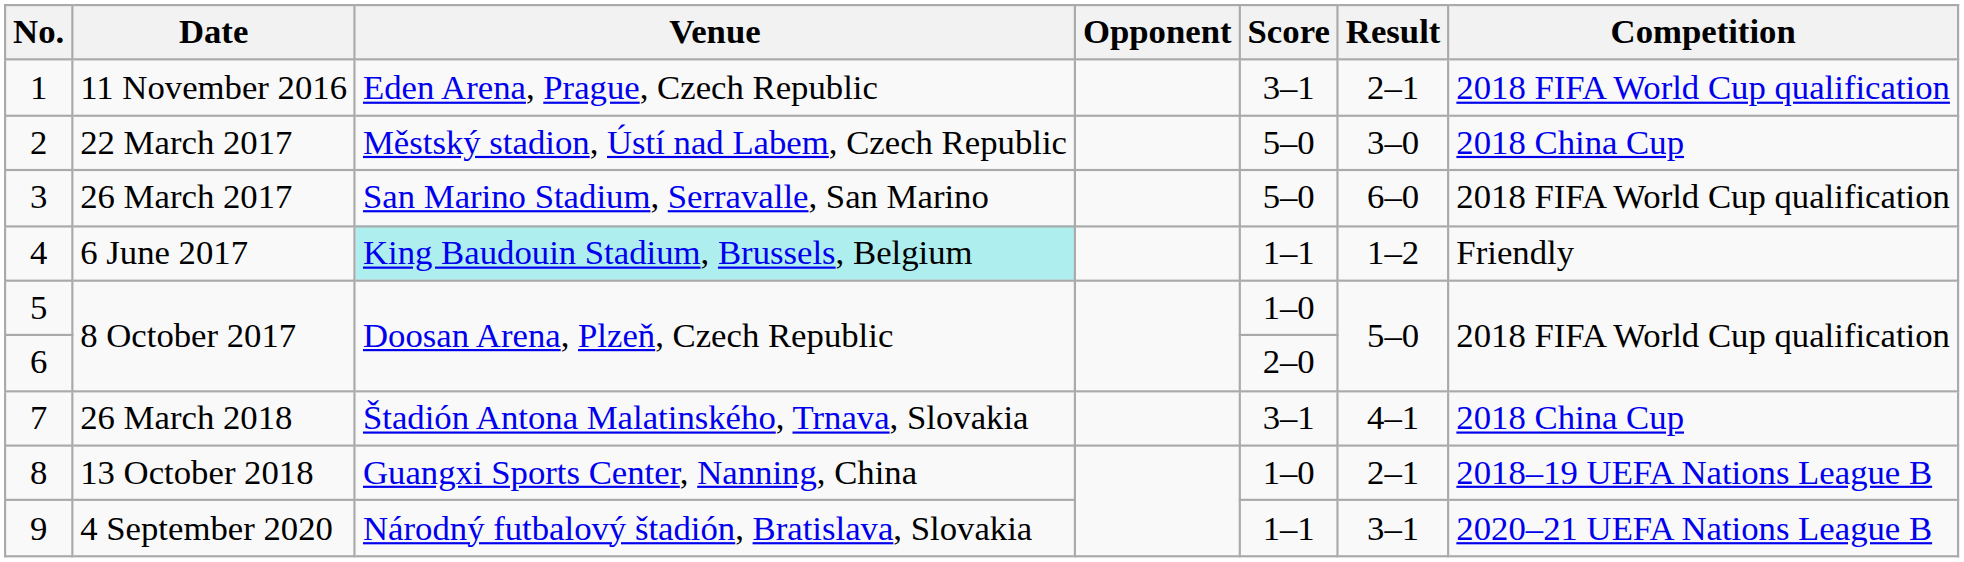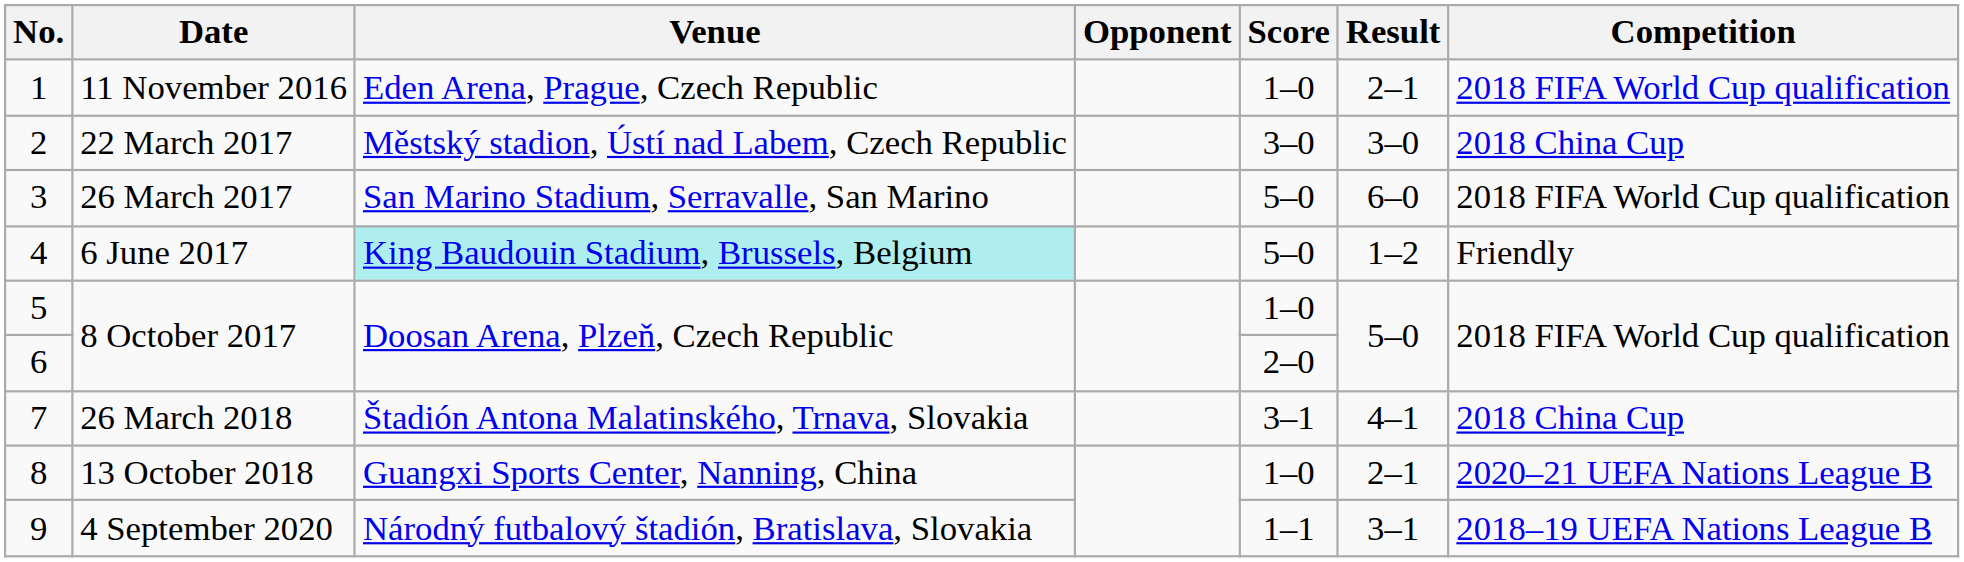 <table class="wikitable sortable">
 <tr>
 <th scope="col">No.</th>
 <th scope="col">Date</th>
 <th scope="col">Venue</th>
 <th scope="col">Opponent</th>
 <th scope="col">Score</th>
 <th scope="col">Result</th>
 <th scope="col">Competition</th>
 </tr>
 <tr>
 <td align="center">1</td>
 <td>11 November 2016</td>
 <td><a href='#'>Eden Arena</a>, <a href='#'>Prague</a>, Czech Republic</td>
 <td></td>
-<td align="center">3–1</td>
+<td align="center">1–0</td>
 <td align="center">2–1</td>
 <td><a href='#'>2018 FIFA World Cup qualification</a></td>
 </tr>
 <tr>
 <td align="center">2</td>
 <td>22 March 2017</td>
 <td><a href='#'>Městský stadion</a>, <a href='#'>Ústí nad Labem</a>, Czech Republic</td>
 <td></td>
-<td align="center">5–0</td>
+<td align="center">3–0</td>
 <td align="center">3–0</td>
 <td><a href='#'>2018 China Cup</a></td>
 </tr>
 <tr>
 <td align="center">3</td>
 <td>26 March 2017</td>
 <td><a href='#'>San Marino Stadium</a>, <a href='#'>Serravalle</a>, San Marino</td>
 <td></td>
 <td align="center">5–0</td>
 <td align="center">6–0</td>
 <td>2018 FIFA World Cup qualification</td>
 </tr>
 <tr>
 <td align="center">4</td>
 <td>6 June 2017</td>
 <td style="background: paleturquoise;"><a href='#'>King Baudouin Stadium</a>, <a href='#'>Brussels</a>, Belgium</td>
 <td></td>
-<td align="center">1–1</td>
+<td align="center">5–0</td>
 <td align="center">1–2</td>
 <td>Friendly</td>
 </tr>
 <tr>
 <td align="center">5</td>
 <td rowspan=2>8 October 2017</td>
 <td rowspan=2><a href='#'>Doosan Arena</a>, <a href='#'>Plzeň</a>, Czech Republic</td>
 <td rowspan=2></td>
 <td align="center">1–0</td>
 <td align=center rowspan=2>5–0</td>
 <td rowspan=2>2018 FIFA World Cup qualification</td>
 </tr>
 <tr>
 <td align="center">6</td>
 <td align="center">2–0</td>
 </tr>
 <tr>
 <td align="center">7</td>
 <td>26 March 2018</td>
 <td><a href='#'>Štadión Antona Malatinského</a>, <a href='#'>Trnava</a>, Slovakia</td>
 <td></td>
 <td align="center">3–1</td>
 <td align="center">4–1</td>
 <td><a href='#'>2018 China Cup</a></td>
 </tr>
 <tr>
 <td align="center">8</td>
 <td>13 October 2018</td>
 <td><a href='#'>Guangxi Sports Center</a>, <a href='#'>Nanning</a>, China</td>
 <td rowspan=2></td>
 <td align="center">1–0</td>
 <td align="center">2–1</td>
-<td><a href='#'>2018–19 UEFA Nations League B</a></td>
+<td><a href='#'>2020–21 UEFA Nations League B</a></td>
 </tr>
 <tr>
 <td align="center">9</td>
 <td>4 September 2020</td>
 <td><a href='#'>Národný futbalový štadión</a>, <a href='#'>Bratislava</a>, Slovakia</td>
 <td align="center">1–1</td>
 <td align="center">3–1</td>
-<td><a href='#'>2020–21 UEFA Nations League B</a></td>
+<td><a href='#'>2018–19 UEFA Nations League B</a></td>
 </tr>
 </table>
